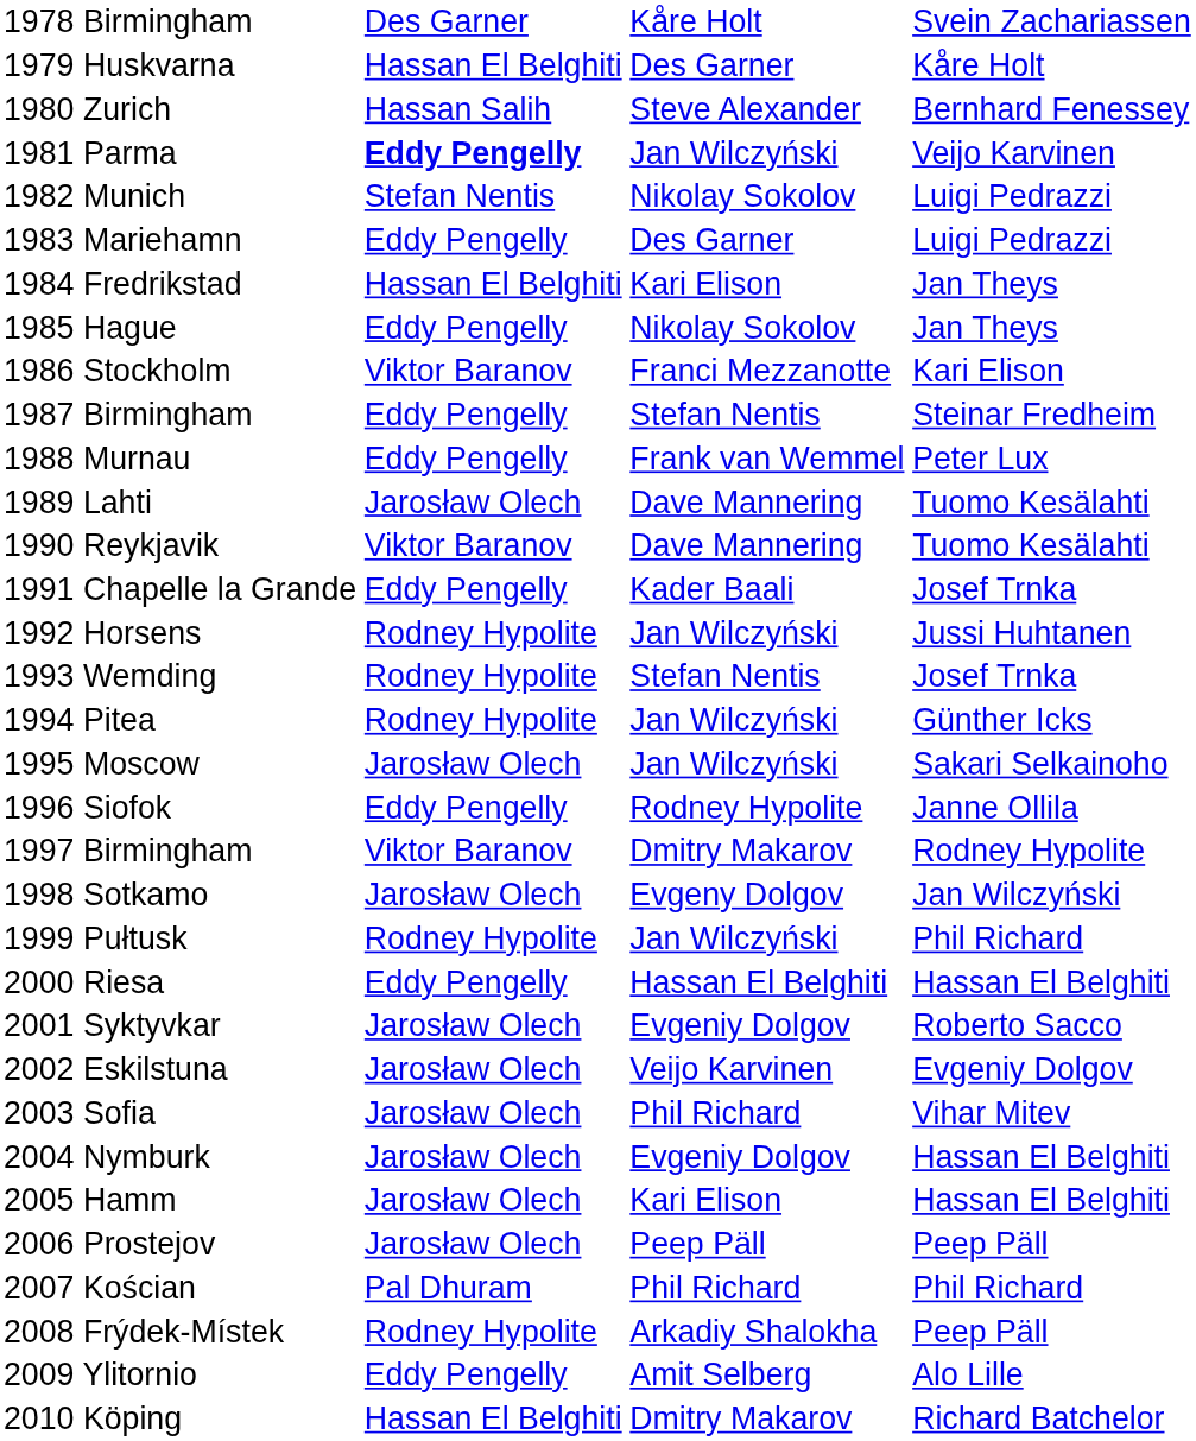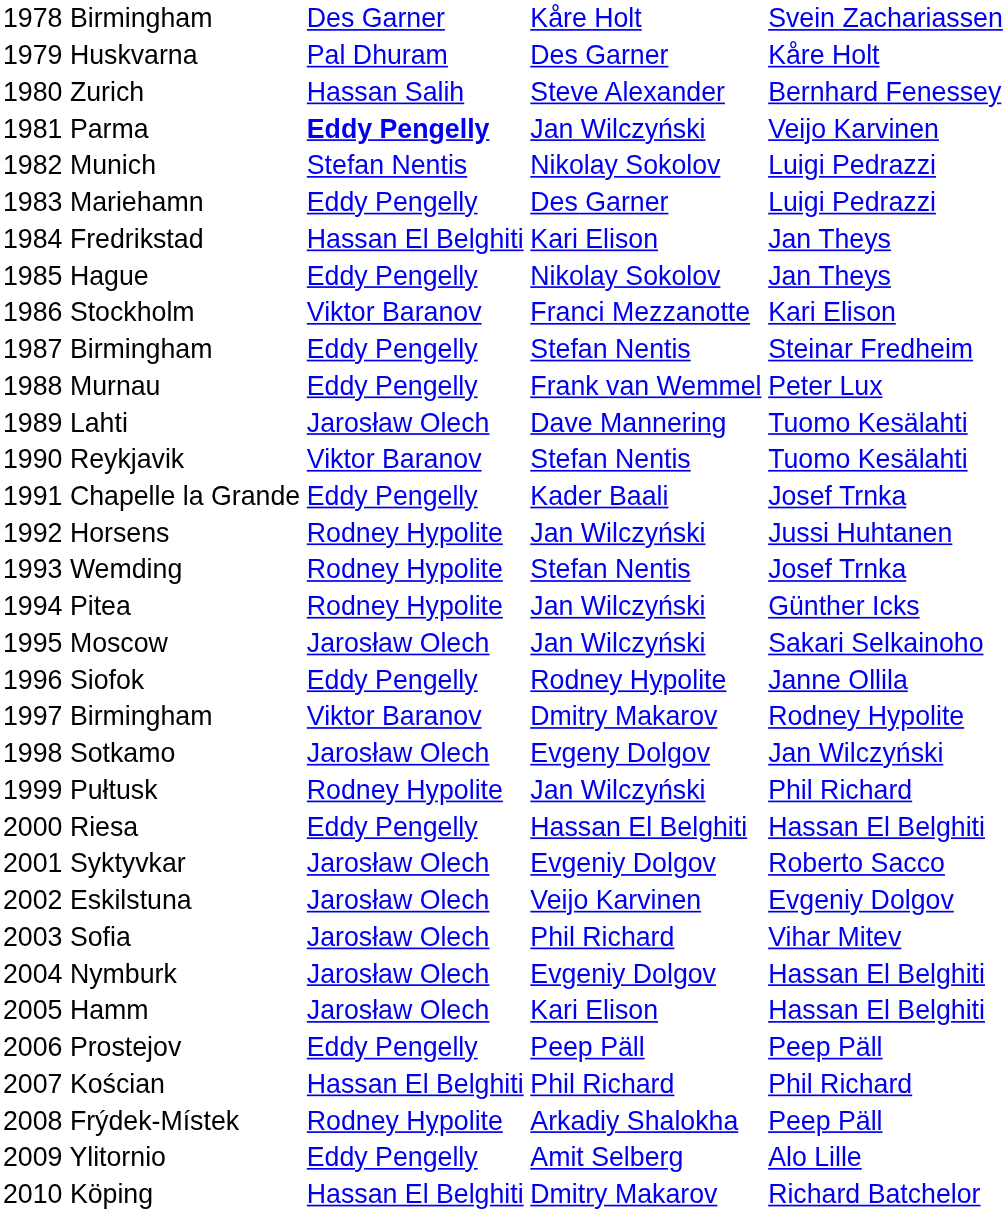 <table>
 <tr>
 <td>1978 Birmingham</td>
 <td> <a href='#'>Des Garner</a></td>
 <td> <a href='#'>Kåre Holt</a></td>
 <td> <a href='#'>Svein Zachariassen</a></td>
 </tr>
 <tr>
 <td>1979 Huskvarna</td>
-<td> <a href='#'>Hassan El Belghiti</a></td>
+<td> <a href='#'>Pal Dhuram</a></td>
 <td> <a href='#'>Des Garner</a></td>
 <td> <a href='#'>Kåre Holt</a></td>
 </tr>
 <tr>
 <td>1980 Zurich</td>
 <td> <a href='#'>Hassan Salih</a></td>
 <td> <a href='#'>Steve Alexander</a></td>
 <td> <a href='#'>Bernhard Fenessey</a></td>
 </tr>
 <tr>
 <td>1981 Parma</td>
 <td><strong> <a href='#'>Eddy Pengelly</a></strong></td>
 <td> <a href='#'>Jan Wilczyński</a></td>
 <td> <a href='#'>Veijo Karvinen</a></td>
 </tr>
 <tr>
 <td>1982 Munich</td>
 <td> <a href='#'>Stefan Nentis</a></td>
 <td> <a href='#'>Nikolay Sokolov</a></td>
 <td> <a href='#'>Luigi Pedrazzi</a></td>
 </tr>
 <tr>
 <td>1983 Mariehamn</td>
 <td> <a href='#'>Eddy Pengelly</a></td>
 <td> <a href='#'>Des Garner</a></td>
 <td> <a href='#'>Luigi Pedrazzi</a></td>
 </tr>
 <tr>
 <td>1984 Fredrikstad</td>
 <td> <a href='#'>Hassan El Belghiti</a></td>
 <td> <a href='#'>Kari Elison</a></td>
 <td> <a href='#'>Jan Theys</a></td>
 </tr>
 <tr>
 <td>1985 Hague</td>
 <td> <a href='#'>Eddy Pengelly</a></td>
 <td> <a href='#'>Nikolay Sokolov</a></td>
 <td> <a href='#'>Jan Theys</a></td>
 </tr>
 <tr>
 <td>1986 Stockholm</td>
 <td> <a href='#'>Viktor Baranov</a></td>
 <td> <a href='#'>Franci Mezzanotte</a></td>
 <td> <a href='#'>Kari Elison</a></td>
 </tr>
 <tr>
 <td>1987 Birmingham</td>
 <td> <a href='#'>Eddy Pengelly</a></td>
 <td> <a href='#'>Stefan Nentis</a></td>
 <td> <a href='#'>Steinar Fredheim</a></td>
 </tr>
 <tr>
 <td>1988 Murnau</td>
 <td> <a href='#'>Eddy Pengelly</a></td>
 <td> <a href='#'>Frank van Wemmel</a></td>
 <td> <a href='#'>Peter Lux</a></td>
 </tr>
 <tr>
 <td>1989 Lahti</td>
 <td> <a href='#'>Jarosław Olech</a></td>
 <td> <a href='#'>Dave Mannering</a></td>
 <td> <a href='#'>Tuomo Kesälahti</a></td>
 </tr>
 <tr>
 <td>1990 Reykjavik</td>
 <td> <a href='#'>Viktor Baranov</a></td>
-<td> <a href='#'>Dave Mannering</a></td>
+<td> <a href='#'>Stefan Nentis</a></td>
 <td> <a href='#'>Tuomo Kesälahti</a></td>
 </tr>
 <tr>
 <td>1991 Chapelle la Grande</td>
 <td> <a href='#'>Eddy Pengelly</a></td>
 <td> <a href='#'>Kader Baali</a></td>
 <td> <a href='#'>Josef Trnka</a></td>
 </tr>
 <tr>
 <td>1992 Horsens</td>
 <td> <a href='#'>Rodney Hypolite</a></td>
 <td> <a href='#'>Jan Wilczyński</a></td>
 <td> <a href='#'>Jussi Huhtanen</a></td>
 </tr>
 <tr>
 <td>1993 Wemding</td>
 <td> <a href='#'>Rodney Hypolite</a></td>
 <td> <a href='#'>Stefan Nentis</a></td>
 <td> <a href='#'>Josef Trnka</a></td>
 </tr>
 <tr>
 <td>1994 Pitea</td>
 <td> <a href='#'>Rodney Hypolite</a></td>
 <td> <a href='#'>Jan Wilczyński</a></td>
 <td> <a href='#'>Günther Icks</a></td>
 </tr>
 <tr>
 <td>1995 Moscow</td>
 <td> <a href='#'>Jarosław Olech</a></td>
 <td> <a href='#'>Jan Wilczyński</a></td>
 <td> <a href='#'>Sakari Selkainoho</a></td>
 </tr>
 <tr>
 <td>1996 Siofok</td>
 <td> <a href='#'>Eddy Pengelly</a></td>
 <td> <a href='#'>Rodney Hypolite</a></td>
 <td> <a href='#'>Janne Ollila</a></td>
 </tr>
 <tr>
 <td>1997 Birmingham</td>
 <td> <a href='#'>Viktor Baranov</a></td>
 <td> <a href='#'>Dmitry Makarov</a></td>
 <td> <a href='#'>Rodney Hypolite</a></td>
 </tr>
 <tr>
 <td>1998 Sotkamo</td>
 <td> <a href='#'>Jarosław Olech</a></td>
 <td> <a href='#'>Evgeny Dolgov</a></td>
 <td> <a href='#'>Jan Wilczyński</a></td>
 </tr>
 <tr>
 <td>1999 Pułtusk</td>
 <td> <a href='#'>Rodney Hypolite</a></td>
 <td> <a href='#'>Jan Wilczyński</a></td>
 <td> <a href='#'>Phil Richard</a></td>
 </tr>
 <tr>
 <td>2000 Riesa</td>
 <td> <a href='#'>Eddy Pengelly</a></td>
 <td> <a href='#'>Hassan El Belghiti</a></td>
 <td> <a href='#'>Hassan El Belghiti</a></td>
 </tr>
 <tr>
 <td>2001 Syktyvkar</td>
 <td> <a href='#'>Jarosław Olech</a></td>
 <td> <a href='#'>Evgeniy Dolgov</a></td>
 <td> <a href='#'>Roberto Sacco</a></td>
 </tr>
 <tr>
 <td>2002 Eskilstuna</td>
 <td> <a href='#'>Jarosław Olech</a></td>
 <td> <a href='#'>Veijo Karvinen</a></td>
 <td> <a href='#'>Evgeniy Dolgov</a></td>
 </tr>
 <tr>
 <td>2003 Sofia</td>
 <td> <a href='#'>Jarosław Olech</a></td>
 <td> <a href='#'>Phil Richard</a></td>
 <td> <a href='#'>Vihar Mitev</a></td>
 </tr>
 <tr>
 <td>2004 Nymburk</td>
 <td> <a href='#'>Jarosław Olech</a></td>
 <td> <a href='#'>Evgeniy Dolgov</a></td>
 <td> <a href='#'>Hassan El Belghiti</a></td>
 </tr>
 <tr>
 <td>2005 Hamm</td>
 <td> <a href='#'>Jarosław Olech</a></td>
 <td> <a href='#'>Kari Elison</a></td>
 <td> <a href='#'>Hassan El Belghiti</a></td>
 </tr>
 <tr>
 <td>2006 Prostejov</td>
-<td> <a href='#'>Jarosław Olech</a></td>
+<td> <a href='#'>Eddy Pengelly</a></td>
 <td> <a href='#'>Peep Päll</a></td>
 <td> <a href='#'>Peep Päll</a></td>
 </tr>
 <tr>
 <td>2007 Kościan</td>
-<td> <a href='#'>Pal Dhuram</a></td>
+<td> <a href='#'>Hassan El Belghiti</a></td>
 <td> <a href='#'>Phil Richard</a></td>
 <td> <a href='#'>Phil Richard</a></td>
 </tr>
 <tr>
 <td>2008 Frýdek-Místek</td>
 <td> <a href='#'>Rodney Hypolite</a></td>
 <td> <a href='#'>Arkadiy Shalokha</a></td>
 <td> <a href='#'>Peep Päll</a></td>
 </tr>
 <tr>
 <td>2009 Ylitornio</td>
 <td> <a href='#'>Eddy Pengelly</a></td>
 <td> <a href='#'>Amit Selberg</a></td>
 <td> <a href='#'>Alo Lille</a></td>
 </tr>
 <tr>
 <td>2010 Köping</td>
 <td> <a href='#'>Hassan El Belghiti</a></td>
 <td> <a href='#'>Dmitry Makarov</a></td>
 <td> <a href='#'>Richard Batchelor</a></td>
 </tr>
 </table>
